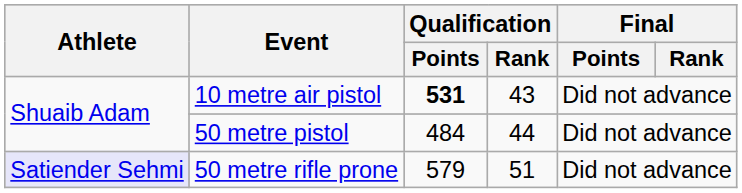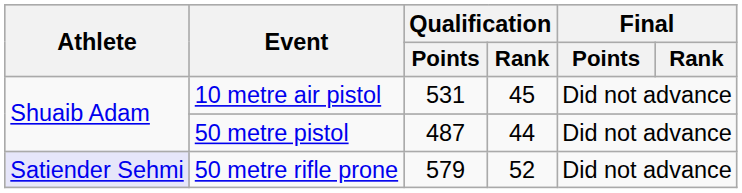 <table class="wikitable" style="font-size:90%">
 <tr>
 <th rowspan="2">Athlete</th>
 <th rowspan="2">Event</th>
 <th colspan=2>Qualification</th>
 <th colspan=2>Final</th>
 </tr>
 <tr style="font-size:95%">
 <th>Points</th>
 <th>Rank</th>
 <th>Points</th>
 <th>Rank</th>
 </tr>
 <tr align=center>
 <td align=left rowspan=2><a href='#'>Shuaib Adam</a></td>
 <td align=left><a href='#'>10 metre air pistol</a></td>
-<td><strong>531</strong></td>
-<td>43</td>
+<td>531</td>
+<td>45</td>
 <td colspan=2>Did not advance</td>
 </tr>
 <tr align=center>
 <td align=left><a href='#'>50 metre pistol</a></td>
-<td>484</td>
+<td>487</td>
 <td>44</td>
 <td colspan=2>Did not advance</td>
 </tr>
 <tr align=center>
 <td align=left style="background: lavender;"><a href='#'>Satiender Sehmi</a></td>
 <td align=left><a href='#'>50 metre rifle prone</a></td>
 <td>579</td>
-<td>51</td>
+<td>52</td>
 <td colspan=2>Did not advance</td>
 </tr>
 </table>
